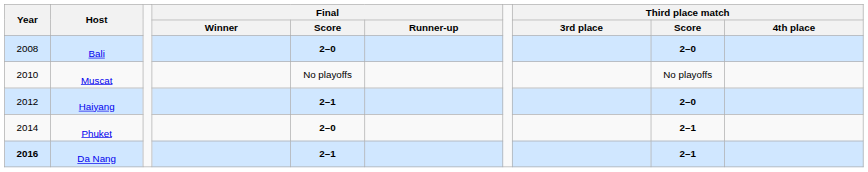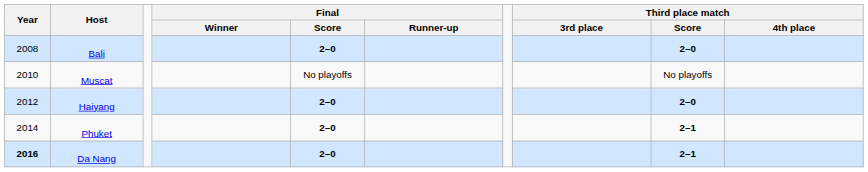 <table class="wikitable" style="font-size:90%; width: 100%; text-align: center;">
 <tr>
 <th rowspan=2 width=5%>Year</th>
 <th rowspan=2 width=10%>Host</th>
 <td width=1% rowspan=7></td>
 <th colspan=3>Final</th>
 <td width=1% rowspan=7></td>
 <th colspan=3>Third place match</th>
 </tr>
 <tr>
 <th width=15%>Winner</th>
 <th width=8%>Score</th>
 <th width=15%>Runner-up</th>
 <th width=15%>3rd place</th>
 <th width=8%>Score</th>
 <th width=15%>4th place</th>
 </tr>
 <tr bgcolor=#D0E7FF>
 <td>2008<br></td>
 <td><br><a href='#'>Bali</a></td>
 <td><strong></strong></td>
 <td><strong>2–0</strong></td>
 <td></td>
 <td></td>
 <td><strong>2–0</strong></td>
 <td></td>
 </tr>
 <tr>
 <td>2010<br></td>
 <td><br><a href='#'>Muscat</a></td>
 <td><strong></strong></td>
 <td><span>No playoffs</span></td>
 <td></td>
 <td></td>
 <td><span>No playoffs</span></td>
 <td></td>
 </tr>
 <tr bgcolor=#D0E7FF>
 <td>2012<br></td>
 <td><br><a href='#'>Haiyang</a></td>
 <td><strong></strong></td>
-<td><strong>2–1</strong></td>
+<td><strong>2–0</strong></td>
 <td></td>
 <td></td>
 <td><strong>2–0</strong></td>
 <td></td>
 </tr>
 <tr>
 <td>2014<br></td>
 <td><br><a href='#'>Phuket</a></td>
 <td><strong></strong></td>
 <td><strong>2–0</strong></td>
 <td></td>
 <td></td>
 <td><strong>2–1</strong></td>
 <td></td>
 </tr>
 <tr bgcolor=#D0E7FF>
 <td><strong>2016<br></strong></td>
 <td><br><a href='#'>Da Nang</a></td>
 <td><strong></strong></td>
-<td><strong>2–1</strong></td>
+<td><strong>2–0</strong></td>
 <td></td>
 <td></td>
 <td><strong>2–1</strong></td>
 <td></td>
 </tr>
 </table>
